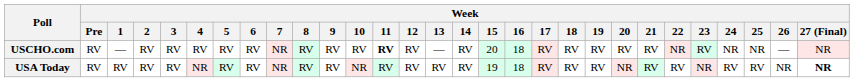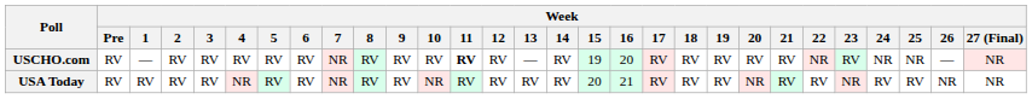 <table class="wikitable" style="white-space:nowrap;">
 <tr>
 <th scope="col" width="100" rowspan="2">Poll</th>
 <th colspan="28">Week</th>
 </tr>
 <tr>
 <th scope="col" width="30">Pre</th>
 <th scope="col" width="30">1</th>
 <th scope="col" width="30">2</th>
 <th scope="col" width="30">3</th>
 <th scope="col" width="30">4</th>
 <th scope="col" width="30">5</th>
 <th scope="col" width="30">6</th>
 <th scope="col" width="30">7</th>
 <th scope="col" width="30">8</th>
 <th scope="col" width="30">9</th>
 <th scope="col" width="30">10</th>
 <th scope="col" width="30">11</th>
 <th scope="col" width="30">12</th>
 <th scope="col" width="30">13</th>
 <th scope="col" width="30">14</th>
 <th scope="col" width="30">15</th>
 <th scope="col" width="30">16</th>
 <th scope="col" width="30">17</th>
 <th scope="col" width="30">18</th>
 <th scope="col" width="30">19</th>
 <th scope="col" width="30">20</th>
 <th scope="col" width="30">21</th>
 <th scope="col" width="30">22</th>
 <th scope="col" width="30">23</th>
 <th scope="col" width="30">24</th>
 <th scope="col" width="30">25</th>
 <th scope="col" width="30">26</th>
 <th scope="col" width="30">27 (Final)</th>
 </tr>
 <tr style="text-align:center;">
 <th>USCHO.com</th>
 <td bgcolor=FFFFFF>RV</td>
 <td bgcolor=FFFFFF>—</td>
 <td bgcolor=FFFFFF>RV</td>
 <td bgcolor=FFFFFF>RV</td>
 <td bgcolor=FFFFFF>RV</td>
 <td bgcolor=FFFFFF>RV</td>
 <td bgcolor=FFFFFF>RV</td>
 <td bgcolor=FFE6E6>NR</td>
 <td bgcolor=D8FFEB>RV</td>
 <td bgcolor=FFFFFF>RV</td>
 <td bgcolor=FFFFFF>RV</td>
 <td bgcolor=FFFFFF><strong>RV</strong></td>
 <td bgcolor=FFFFFF>RV</td>
 <td bgcolor=FFFFFF>—</td>
 <td bgcolor=FFFFFF>RV</td>
+<td bgcolor=D8FFEB>19</td>
 <td bgcolor=D8FFEB>20</td>
-<td bgcolor=D8FFEB>18</td>
 <td bgcolor=FFE6E6>RV</td>
 <td bgcolor=FFFFFF>RV</td>
 <td bgcolor=FFFFFF>RV</td>
 <td bgcolor=FFFFFF>RV</td>
 <td bgcolor=FFFFFF>RV</td>
 <td bgcolor=FFE6E6>NR</td>
 <td bgcolor=D8FFEB>RV</td>
 <td bgcolor=FFFFFF>NR</td>
 <td bgcolor=FFFFFF>NR</td>
 <td bgcolor=FFFFFF>—</td>
 <td bgcolor=FFE6E6>NR</td>
 </tr>
 <tr style="text-align:center;">
 <th>USA Today</th>
 <td bgcolor=FFFFFF>RV</td>
 <td bgcolor=FFFFFF>RV</td>
 <td bgcolor=FFFFFF>RV</td>
 <td bgcolor=FFFFFF>RV</td>
 <td bgcolor=FFE6E6>NR</td>
 <td bgcolor=D8FFEB>RV</td>
 <td bgcolor=FFFFFF>RV</td>
 <td bgcolor=FFE6E6>NR</td>
 <td bgcolor=D8FFEB>RV</td>
 <td bgcolor=FFFFFF>RV</td>
 <td bgcolor=FFE6E6>NR</td>
 <td bgcolor=D8FFEB>RV</td>
 <td bgcolor=FFFFFF>RV</td>
 <td bgcolor=FFFFFF>RV</td>
 <td bgcolor=FFFFFF>RV</td>
-<td bgcolor=D8FFEB>19</td>
-<td bgcolor=D8FFEB>18</td>
+<td bgcolor=D8FFEB>20</td>
+<td bgcolor=D8FFEB>21</td>
 <td bgcolor=FFE6E6>RV</td>
 <td bgcolor=FFFFFF>RV</td>
 <td bgcolor=FFFFFF>RV</td>
 <td bgcolor=FFE6E6>NR</td>
 <td bgcolor=D8FFEB>RV</td>
 <td bgcolor=FFFFFF>RV</td>
 <td bgcolor=FFE6E6>NR</td>
 <td bgcolor=FFFFFF>RV</td>
 <td bgcolor=FFFFFF>RV</td>
 <td bgcolor=FFFFFF>NR</td>
-<td bgcolor=FFFFFF><strong>NR</strong></td>
+<td bgcolor=FFFFFF>NR</td>
 </tr>
 </table>
